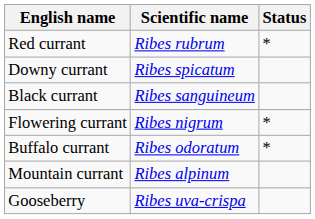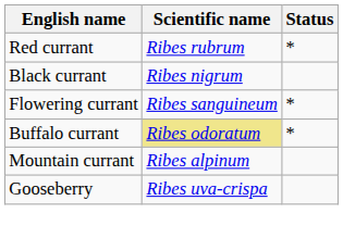 <table class="wikitable" |>
 <tr>
 <th>English name</th>
 <th>Scientific name</th>
 <th>Status</th>
 </tr>
 <tr>
 <td>Red currant</td>
 <td><em><a href='#'>Ribes rubrum</a></em></td>
 <td>*</td>
 </tr>
 <tr>
-<td>Downy currant</td>
-<td><em><a href='#'>Ribes spicatum</a></em></td>
-<td></td>
-</tr>
-<tr>
 <td>Black currant</td>
-<td><em><a href='#'>Ribes sanguineum</a></em></td>
+<td><em><a href='#'>Ribes nigrum</a></em></td>
 <td></td>
 </tr>
 <tr>
 <td>Flowering currant</td>
-<td><em><a href='#'>Ribes nigrum</a></em></td>
+<td><em><a href='#'>Ribes sanguineum</a></em></td>
 <td>*</td>
 </tr>
 <tr>
 <td>Buffalo currant</td>
-<td><em><a href='#'>Ribes odoratum</a></em></td>
+<td style="background: khaki;"><em><a href='#'>Ribes odoratum</a></em></td>
 <td>*</td>
 </tr>
 <tr>
 <td>Mountain currant</td>
 <td><em><a href='#'>Ribes alpinum</a></em></td>
 <td></td>
 </tr>
 <tr>
 <td>Gooseberry</td>
 <td><em><a href='#'>Ribes uva-crispa</a></em></td>
 <td></td>
 </tr>
 </table>
